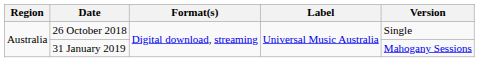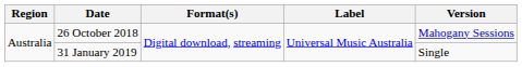 <table class="wikitable plainrowheaders">
 <tr>
 <th scope="col">Region</th>
 <th scope="col">Date</th>
 <th scope="col">Format(s)</th>
 <th scope="col">Label</th>
 <th scope="col">Version</th>
 </tr>
 <tr>
 <td rowspan="2">Australia</td>
 <td>26 October 2018</td>
 <td rowspan="2"><a href='#'>Digital download</a>, <a href='#'>streaming</a></td>
 <td rowspan="2"><a href='#'>Universal Music Australia</a></td>
-<td>Single</td>
+<td><a href='#'>Mahogany Sessions</a></td>
 </tr>
 <tr>
 <td>31 January 2019 </td>
-<td><a href='#'>Mahogany Sessions</a></td>
+<td>Single</td>
 </tr>
 </table>
